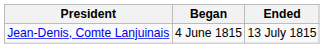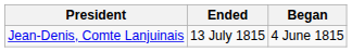 <table class="wikitable">
 <tr>
 <th scope="col">President</th>
+<th scope="col">Ended</th>
 <th scope="col">Began</th>
-<th scope="col">Ended</th>
 </tr>
 <tr>
 <td><a href='#'>Jean-Denis, Comte Lanjuinais</a></td>
+<td>13 July 1815</td>
 <td>4 June 1815</td>
-<td>13 July 1815</td>
 </tr>
 </table>
